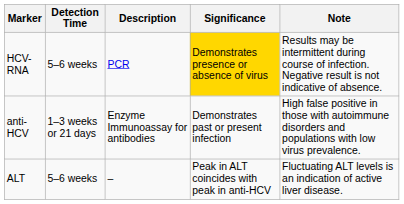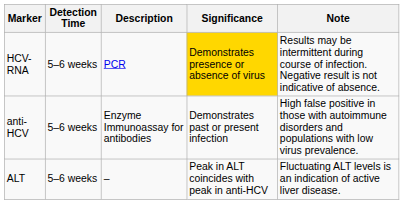 <table class="wikitable">
 <tr>
 <th>Marker</th>
 <th>Detection Time</th>
 <th>Description</th>
 <th>Significance</th>
 <th>Note</th>
 </tr>
 <tr>
 <td>HCV-RNA</td>
 <td>5–6 weeks</td>
 <td><a href='#'>PCR</a></td>
 <td style="background: gold;">Demonstrates presence or absence of virus</td>
 <td>Results may be intermittent during course of infection. Negative result is not indicative of absence.</td>
 </tr>
 <tr>
 <td>anti-HCV</td>
-<td>1–3 weeks or 21 days</td>
+<td>5–6 weeks</td>
 <td>Enzyme Immunoassay for antibodies</td>
 <td>Demonstrates past or present infection</td>
 <td>High false positive in those with autoimmune disorders and populations with low virus prevalence.</td>
 </tr>
 <tr>
 <td>ALT</td>
 <td>5–6 weeks</td>
 <td>–</td>
 <td>Peak in ALT coincides with peak in anti-HCV</td>
 <td>Fluctuating ALT levels is an indication of active liver disease.</td>
 </tr>
 </table>
